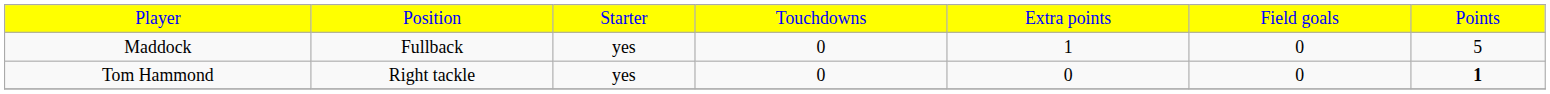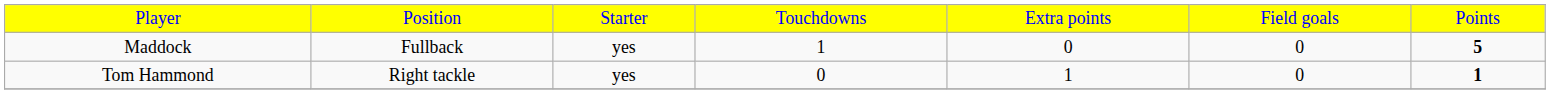 <table class="wikitable" width="70%">
 <tr align="center"  style="background:yellow;color:blue;">
 <td>Player</td>
 <td>Position</td>
 <td>Starter</td>
 <td>Touchdowns</td>
 <td>Extra points</td>
 <td>Field goals</td>
 <td>Points</td>
 </tr>
 <tr align="center" bgcolor="">
 <td>Maddock</td>
 <td>Fullback</td>
 <td>yes</td>
-<td>0</td>
 <td>1</td>
 <td>0</td>
-<td>5</td>
+<td>0</td>
+<td><strong>5</strong></td>
 </tr>
 <tr align="center" bgcolor="">
 <td>Tom Hammond</td>
 <td>Right tackle</td>
 <td>yes</td>
 <td>0</td>
-<td>0</td>
+<td>1</td>
 <td>0</td>
 <td><strong>1</strong></td>
 </tr>
 <tr align="center" bgcolor="">
 </tr>
 </table>
